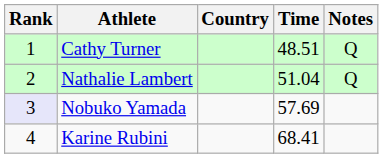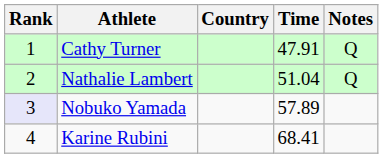 <table class="wikitable" style="text-align:center">
 <tr>
 <th>Rank</th>
 <th>Athlete</th>
 <th>Country</th>
 <th>Time</th>
 <th>Notes</th>
 </tr>
 <tr bgcolor=ccffcc>
 <td>1</td>
 <td align=left><a href='#'>Cathy Turner</a></td>
 <td align=left></td>
-<td>48.51</td>
+<td>47.91</td>
 <td>Q</td>
 </tr>
 <tr bgcolor=ccffcc>
 <td>2</td>
 <td align=left><a href='#'>Nathalie Lambert</a></td>
 <td align=left></td>
 <td>51.04</td>
 <td>Q</td>
 </tr>
 <tr>
 <td style="background: lavender;">3</td>
 <td align=left><a href='#'>Nobuko Yamada</a></td>
 <td align=left></td>
-<td>57.69</td>
+<td>57.89</td>
 <td></td>
 </tr>
 <tr>
 <td>4</td>
 <td align=left><a href='#'>Karine Rubini</a></td>
 <td align=left></td>
 <td>68.41</td>
 <td></td>
 </tr>
 </table>
